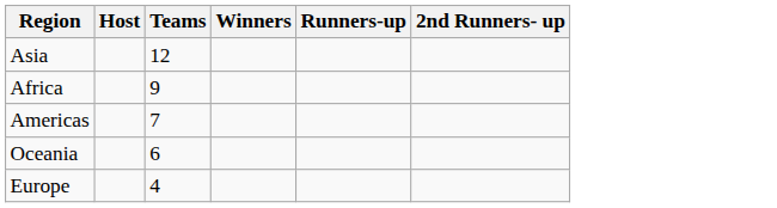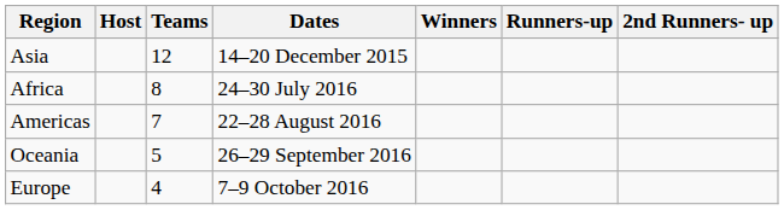 <table class=wikitable>
 <tr>
 <th>Region</th>
 <th>Host</th>
 <th>Teams</th>
+<th>Dates</th>
 <th>Winners</th>
 <th>Runners-up</th>
 <th>2nd Runners- up</th>
 </tr>
 <tr>
 <td>Asia</td>
 <td></td>
 <td>12</td>
+<td>14–20 December 2015</td>
 <td></td>
 <td></td>
 <td></td>
 </tr>
 <tr>
 <td>Africa</td>
 <td></td>
-<td>9</td>
+<td>8</td>
+<td>24–30 July 2016</td>
 <td></td>
 <td></td>
 <td></td>
 </tr>
 <tr>
 <td>Americas</td>
 <td></td>
 <td>7</td>
+<td>22–28 August 2016</td>
 <td></td>
 <td></td>
 <td></td>
 </tr>
 <tr>
 <td>Oceania</td>
 <td></td>
-<td>6</td>
+<td>5</td>
+<td>26–29 September 2016</td>
 <td></td>
 <td></td>
 <td></td>
 </tr>
 <tr>
 <td>Europe</td>
 <td></td>
 <td>4</td>
+<td>7–9 October 2016</td>
 <td></td>
 <td></td>
 <td></td>
 </tr>
 </table>
